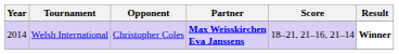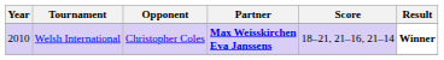 <table class="sortable wikitable" style="font-size: 90%;">
 <tr>
 <th>Year</th>
 <th>Tournament</th>
 <th>Opponent</th>
 <th>Partner</th>
 <th>Score</th>
 <th>Result</th>
 </tr>
 <tr>
 </tr>
 <tr style="background:#D8CEF6">
-<td align="center">2014</td>
+<td align="center">2010</td>
 <td align="left"><a href='#'>Welsh International</a></td>
 <td align="left"> <a href='#'>Christopher Coles</a></td>
 <td align="left"><strong> <a href='#'>Max Weisskirchen</a><br> <a href='#'>Eva Janssens</a></strong></td>
 <td align="left">18–21, 21–16, 21–14</td>
 <td style="text-align:left; background:white"> <strong>Winner</strong></td>
 </tr>
 <tr>
 </tr>
 </table>
